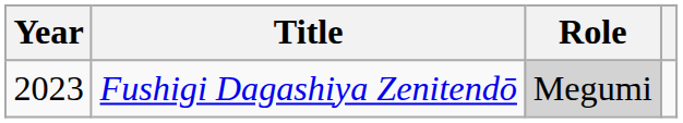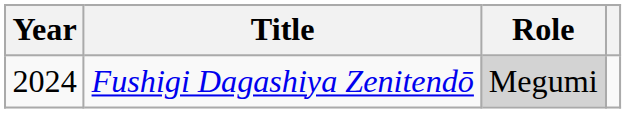 <table class="wikitable sortable plainrowheaders">
 <tr>
 <th scope="col">Year</th>
 <th scope="col">Title</th>
 <th scope="col">Role</th>
 <th scope="col" class="unsortable"></th>
 </tr>
 <tr>
-<td>2023</td>
+<td>2024</td>
 <td><em><a href='#'>Fushigi Dagashiya Zenitendō</a></em></td>
 <td style="background: lightgrey;">Megumi</td>
 <td></td>
 </tr>
 </table>
